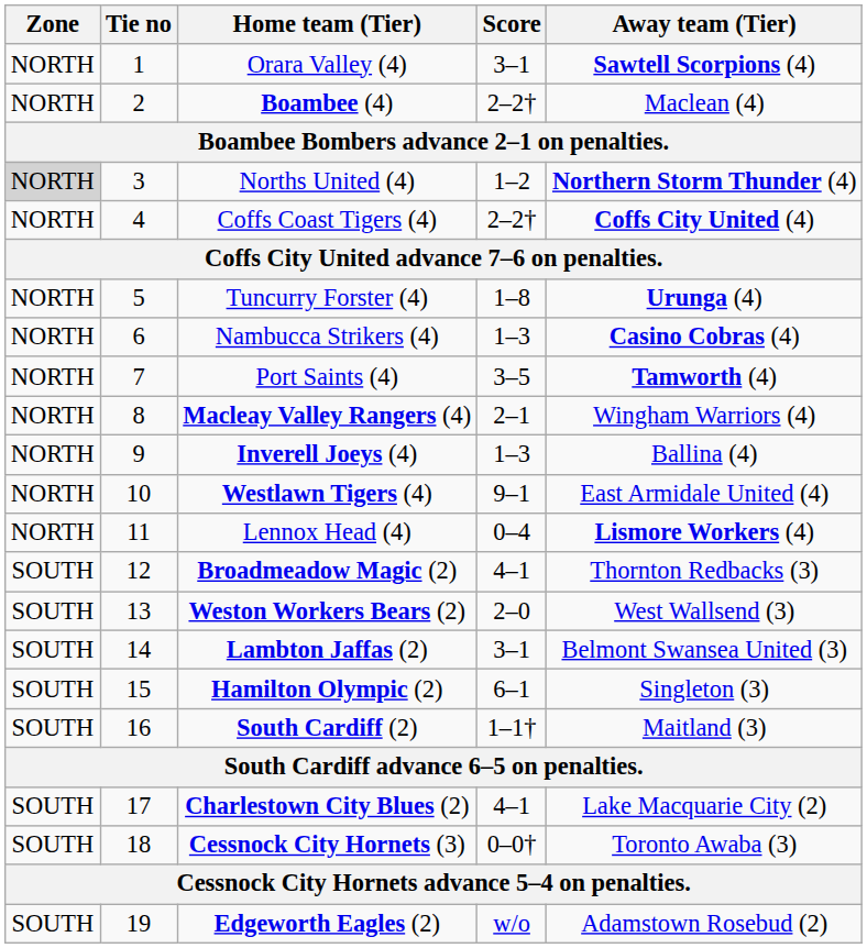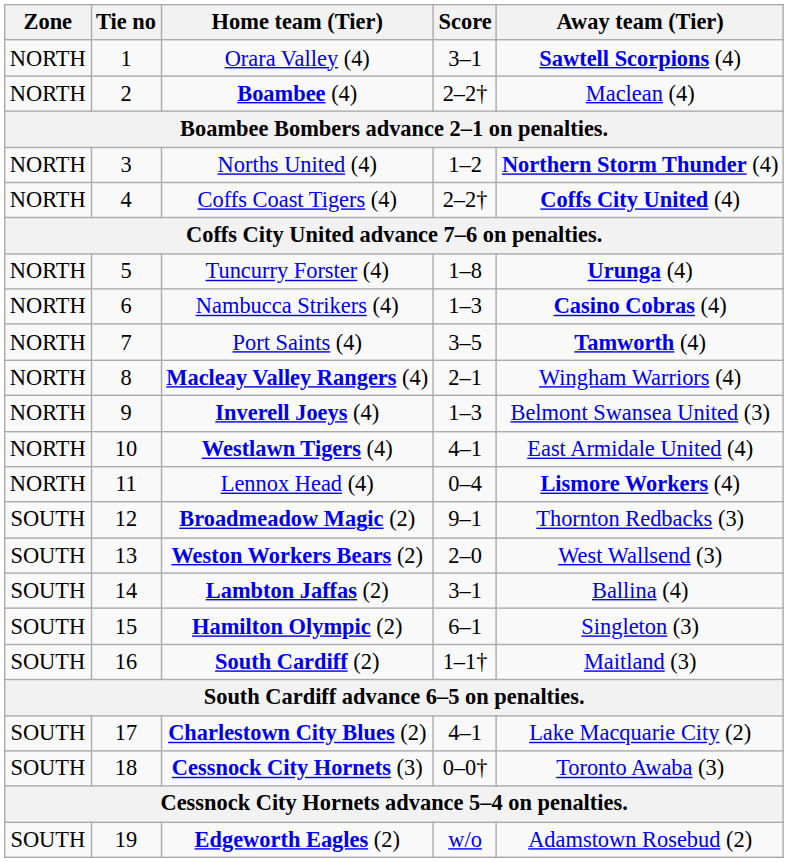 <table class="wikitable" style="text-align:center">
 <tr>
 <th>Zone</th>
 <th>Tie no</th>
 <th>Home team (Tier)</th>
 <th>Score</th>
 <th>Away team (Tier)</th>
 </tr>
 <tr>
 <td>NORTH</td>
 <td>1</td>
 <td><a href='#'>Orara Valley</a> (4)</td>
 <td>3–1</td>
 <td><strong><a href='#'>Sawtell Scorpions</a></strong> (4)</td>
 </tr>
 <tr>
 <td>NORTH</td>
 <td>2</td>
 <td><strong><a href='#'>Boambee</a></strong> (4)</td>
 <td>2–2†</td>
 <td><a href='#'>Maclean</a> (4)</td>
 </tr>
 <tr>
 <th colspan=5>Boambee Bombers advance 2–1 on penalties.</th>
 </tr>
 <tr>
-<td style="background: lightgrey;">NORTH</td>
+<td>NORTH</td>
 <td>3</td>
 <td><a href='#'>Norths United</a> (4)</td>
 <td>1–2</td>
 <td><strong><a href='#'>Northern Storm Thunder</a></strong> (4)</td>
 </tr>
 <tr>
 <td>NORTH</td>
 <td>4</td>
 <td><a href='#'>Coffs Coast Tigers</a> (4)</td>
 <td>2–2†</td>
 <td><strong><a href='#'>Coffs City United</a></strong> (4)</td>
 </tr>
 <tr>
 <th colspan=5>Coffs City United advance 7–6 on penalties.</th>
 </tr>
 <tr>
 <td>NORTH</td>
 <td>5</td>
 <td><a href='#'>Tuncurry Forster</a> (4)</td>
 <td>1–8</td>
 <td><strong><a href='#'>Urunga</a></strong> (4)</td>
 </tr>
 <tr>
 <td>NORTH</td>
 <td>6</td>
 <td><a href='#'>Nambucca Strikers</a> (4)</td>
 <td>1–3</td>
 <td><strong><a href='#'>Casino Cobras</a></strong> (4)</td>
 </tr>
 <tr>
 <td>NORTH</td>
 <td>7</td>
 <td><a href='#'>Port Saints</a> (4)</td>
 <td>3–5</td>
 <td><strong><a href='#'>Tamworth</a></strong> (4)</td>
 </tr>
 <tr>
 <td>NORTH</td>
 <td>8</td>
 <td><strong><a href='#'>Macleay Valley Rangers</a></strong> (4)</td>
 <td>2–1</td>
 <td><a href='#'>Wingham Warriors</a> (4)</td>
 </tr>
 <tr>
 <td>NORTH</td>
 <td>9</td>
 <td><strong><a href='#'>Inverell Joeys</a></strong> (4)</td>
 <td>1–3</td>
-<td><a href='#'>Ballina</a> (4)</td>
+<td><a href='#'>Belmont Swansea United</a> (3)</td>
 </tr>
 <tr>
 <td>NORTH</td>
 <td>10</td>
 <td><strong><a href='#'>Westlawn Tigers</a></strong> (4)</td>
-<td>9–1</td>
+<td>4–1</td>
 <td><a href='#'>East Armidale United</a> (4)</td>
 </tr>
 <tr>
 <td>NORTH</td>
 <td>11</td>
 <td><a href='#'>Lennox Head</a> (4)</td>
 <td>0–4</td>
 <td><strong><a href='#'>Lismore Workers</a></strong> (4)</td>
 </tr>
 <tr>
 <td>SOUTH</td>
 <td>12</td>
 <td><strong><a href='#'>Broadmeadow Magic</a></strong> (2)</td>
-<td>4–1</td>
+<td>9–1</td>
 <td><a href='#'>Thornton Redbacks</a> (3)</td>
 </tr>
 <tr>
 <td>SOUTH</td>
 <td>13</td>
 <td><strong><a href='#'>Weston Workers Bears</a></strong> (2)</td>
 <td>2–0</td>
 <td><a href='#'>West Wallsend</a> (3)</td>
 </tr>
 <tr>
 <td>SOUTH</td>
 <td>14</td>
 <td><strong><a href='#'>Lambton Jaffas</a></strong> (2)</td>
 <td>3–1</td>
-<td><a href='#'>Belmont Swansea United</a> (3)</td>
+<td><a href='#'>Ballina</a> (4)</td>
 </tr>
 <tr>
 <td>SOUTH</td>
 <td>15</td>
 <td><strong><a href='#'>Hamilton Olympic</a></strong> (2)</td>
 <td>6–1</td>
 <td><a href='#'>Singleton</a> (3)</td>
 </tr>
 <tr>
 <td>SOUTH</td>
 <td>16</td>
 <td><strong><a href='#'>South Cardiff</a></strong> (2)</td>
 <td>1–1†</td>
 <td><a href='#'>Maitland</a> (3)</td>
 </tr>
 <tr>
 <th colspan=5>South Cardiff advance 6–5 on penalties.</th>
 </tr>
 <tr>
 <td>SOUTH</td>
 <td>17</td>
 <td><strong><a href='#'>Charlestown City Blues</a></strong> (2)</td>
 <td>4–1</td>
 <td><a href='#'>Lake Macquarie City</a> (2)</td>
 </tr>
 <tr>
 <td>SOUTH</td>
 <td>18</td>
 <td><strong><a href='#'>Cessnock City Hornets</a></strong> (3)</td>
 <td>0–0†</td>
 <td><a href='#'>Toronto Awaba</a> (3)</td>
 </tr>
 <tr>
 <th colspan=5>Cessnock City Hornets advance 5–4 on penalties.</th>
 </tr>
 <tr>
 <td>SOUTH</td>
 <td>19</td>
 <td><strong><a href='#'>Edgeworth Eagles</a></strong> (2)</td>
 <td><a href='#'>w/o</a></td>
 <td><a href='#'>Adamstown Rosebud</a> (2)</td>
 </tr>
 </table>
